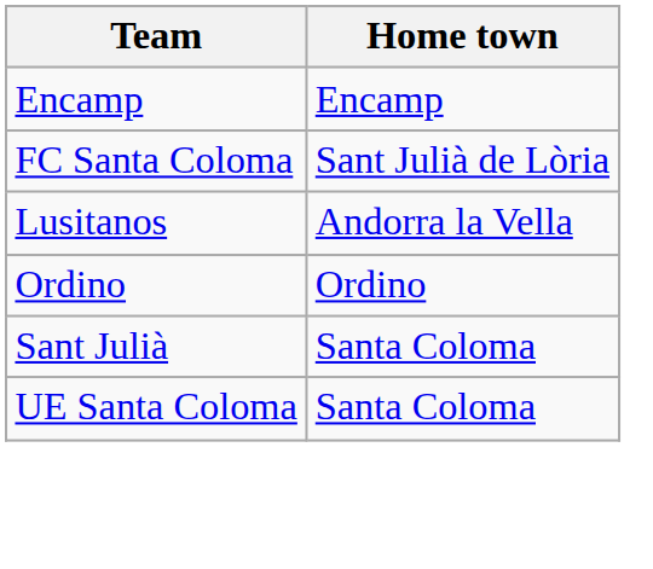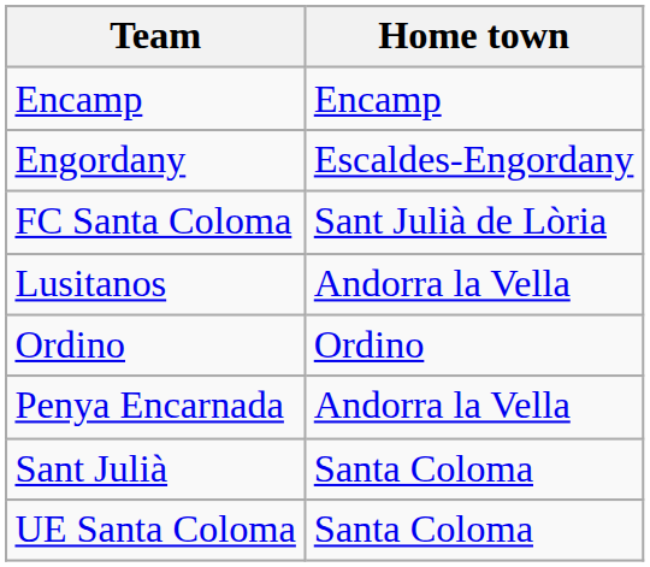 <table class="wikitable sortable">
 <tr>
 <th>Team</th>
 <th>Home town</th>
 </tr>
 <tr>
 <td><a href='#'>Encamp</a></td>
 <td><a href='#'>Encamp</a></td>
+</tr>
+<tr>
+<td><a href='#'>Engordany</a></td>
+<td><a href='#'>Escaldes-Engordany</a></td>
 </tr>
 <tr>
 <td><a href='#'>FC Santa Coloma</a></td>
 <td><a href='#'>Sant Julià de Lòria</a></td>
 </tr>
 <tr>
 <td><a href='#'>Lusitanos</a></td>
 <td><a href='#'>Andorra la Vella</a></td>
 </tr>
 <tr>
 <td><a href='#'>Ordino</a></td>
 <td><a href='#'>Ordino</a></td>
 </tr>
 <tr>
+<td><a href='#'>Penya Encarnada</a></td>
+<td><a href='#'>Andorra la Vella</a></td>
+</tr>
+<tr>
 <td><a href='#'>Sant Julià</a></td>
 <td><a href='#'>Santa Coloma</a></td>
 </tr>
 <tr>
 <td><a href='#'>UE Santa Coloma</a></td>
 <td><a href='#'>Santa Coloma</a></td>
 </tr>
 </table>
